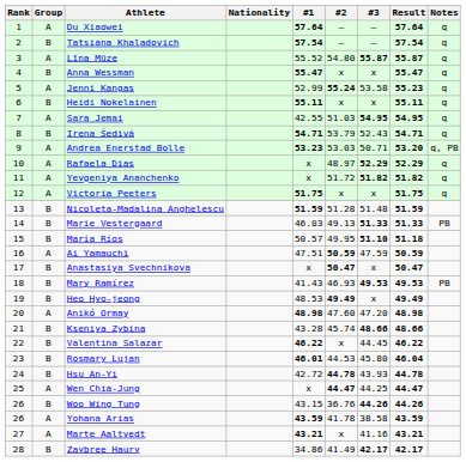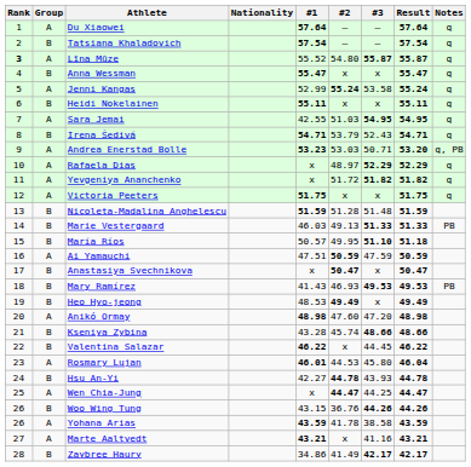 <table class="wikitable sortable" style="text-align:center;font-size:95%">
 <tr>
 <th>Rank</th>
 <th>Group</th>
 <th>Athlete</th>
 <th>Nationality</th>
 <th>#1</th>
 <th>#2</th>
 <th>#3</th>
 <th>Result</th>
 <th>Notes</th>
 </tr>
 <tr bgcolor=ddffdd>
 <td>1</td>
 <td>A</td>
 <td align="left"><a href='#'>Du Xiaowei</a></td>
 <td align=left></td>
 <td><strong>57.64</strong></td>
 <td>–</td>
 <td>–</td>
 <td><strong>57.64</strong></td>
 <td>q</td>
 </tr>
 <tr bgcolor=ddffdd>
 <td>2</td>
 <td>B</td>
 <td align="left"><a href='#'>Tatsiana Khaladovich</a></td>
 <td align=left></td>
 <td><strong>57.54</strong></td>
 <td>–</td>
 <td>–</td>
 <td><strong>57.54</strong></td>
 <td>q</td>
 </tr>
 <tr bgcolor=ddffdd>
-<td>3</td>
+<td><strong>3</strong></td>
 <td>A</td>
 <td align="left"><a href='#'>Līna Mūze</a></td>
 <td align=left></td>
 <td>55.52</td>
 <td>54.80</td>
 <td><strong>55.87</strong></td>
 <td><strong>55.87</strong></td>
 <td>q</td>
 </tr>
 <tr bgcolor=ddffdd>
 <td>4</td>
 <td>B</td>
 <td align="left"><a href='#'>Anna Wessman</a></td>
 <td align=left></td>
 <td><strong>55.47</strong></td>
 <td>x</td>
 <td>x</td>
 <td><strong>55.47</strong></td>
 <td>q</td>
 </tr>
 <tr bgcolor=ddffdd>
 <td>5</td>
 <td>A</td>
 <td align="left"><a href='#'>Jenni Kangas</a></td>
 <td align=left></td>
 <td>52.99</td>
 <td><strong>55.24</strong></td>
 <td>53.58</td>
-<td><strong>55.23</strong></td>
+<td><strong>55.24</strong></td>
 <td>q</td>
 </tr>
 <tr bgcolor=ddffdd>
 <td>6</td>
 <td>B</td>
 <td align="left"><a href='#'>Heidi Nokelainen</a></td>
 <td align=left></td>
 <td><strong>55.11</strong></td>
 <td>x</td>
 <td>x</td>
 <td><strong>55.11</strong></td>
 <td>q</td>
 </tr>
 <tr bgcolor=ddffdd>
 <td>7</td>
 <td>A</td>
 <td align="left"><a href='#'>Sara Jemai</a></td>
 <td align=left></td>
 <td>42.55</td>
 <td>51.03</td>
 <td><strong>54.95</strong></td>
 <td><strong>54.95</strong></td>
 <td>q</td>
 </tr>
 <tr bgcolor=ddffdd>
 <td>8</td>
 <td>B</td>
 <td align="left"><a href='#'>Irena Šedivá</a></td>
 <td align=left></td>
 <td><strong>54.71</strong></td>
 <td>53.79</td>
 <td>52.43</td>
 <td><strong>54.71</strong></td>
 <td>q</td>
 </tr>
 <tr bgcolor=ddffdd>
 <td>9</td>
 <td>A</td>
 <td align="left"><a href='#'>Andrea Enerstad Bolle</a></td>
 <td align=left></td>
 <td><strong>53.23</strong></td>
 <td>53.03</td>
 <td>50.71</td>
 <td><strong>53.20</strong></td>
 <td>q, PB</td>
 </tr>
 <tr bgcolor=ddffdd>
 <td>10</td>
 <td>A</td>
 <td align="left"><a href='#'>Rafaela Dias</a></td>
 <td align=left></td>
 <td>x</td>
 <td>48.97</td>
 <td><strong>52.29</strong></td>
 <td><strong>52.29</strong></td>
 <td>q</td>
 </tr>
 <tr bgcolor=ddffdd>
 <td>11</td>
 <td>A</td>
 <td align="left"><a href='#'>Yevgeniya Ananchenko</a></td>
 <td align=left></td>
 <td>x</td>
 <td>51.72</td>
 <td><strong>51.82</strong></td>
 <td><strong>51.82</strong></td>
 <td>q</td>
 </tr>
 <tr bgcolor=ddffdd>
 <td>12</td>
 <td>A</td>
 <td align="left"><a href='#'>Victoria Peeters</a></td>
 <td align=left></td>
 <td><strong>51.75</strong></td>
 <td>x</td>
 <td>x</td>
 <td><strong>51.75</strong></td>
 <td>q</td>
 </tr>
 <tr>
 <td>13</td>
 <td>B</td>
 <td align="left"><a href='#'>Nicoleta-Madalina Anghelescu</a></td>
 <td align=left></td>
 <td><strong>51.59</strong></td>
 <td>51.28</td>
 <td>51.48</td>
 <td><strong>51.59</strong></td>
 <td></td>
 </tr>
 <tr>
 <td>14</td>
 <td>B</td>
 <td align="left"><a href='#'>Marie Vestergaard</a></td>
 <td align=left></td>
 <td>46.03</td>
 <td>49.13</td>
 <td><strong>51.33</strong></td>
 <td><strong>51.33</strong></td>
 <td>PB</td>
 </tr>
 <tr>
 <td>15</td>
 <td>B</td>
 <td align="left"><a href='#'>María Ríos</a></td>
 <td align=left></td>
 <td>50.57</td>
 <td>49.95</td>
 <td><strong>51.10</strong></td>
 <td><strong>51.18</strong></td>
 <td></td>
 </tr>
 <tr>
 <td>16</td>
 <td>A</td>
 <td align="left"><a href='#'>Ai Yamauchi</a></td>
 <td align=left></td>
 <td>47.51</td>
 <td><strong>50.59</strong></td>
 <td>47.59</td>
 <td><strong>50.59</strong></td>
 <td></td>
 </tr>
 <tr>
 <td>17</td>
 <td>B</td>
 <td align="left"><a href='#'>Anastasiya Svechnikova</a></td>
 <td align=left></td>
 <td>x</td>
 <td><strong>50.47</strong></td>
 <td>x</td>
 <td><strong>50.47</strong></td>
 <td></td>
 </tr>
 <tr>
 <td>18</td>
 <td>B</td>
 <td align="left"><a href='#'>Mary Ramírez</a></td>
 <td align=left></td>
 <td>41.43</td>
 <td>46.93</td>
 <td><strong>49.53</strong></td>
 <td><strong>49.53</strong></td>
 <td>PB</td>
 </tr>
 <tr>
 <td>19</td>
 <td>B</td>
 <td align="left"><a href='#'>Heo Hyo-jeong</a></td>
 <td align=left></td>
 <td>48.53</td>
 <td><strong>49.49</strong></td>
 <td>x</td>
 <td><strong>49.49</strong></td>
 <td></td>
 </tr>
 <tr>
 <td>20</td>
 <td>A</td>
 <td align="left"><a href='#'>Anikó Ormay</a></td>
 <td align=left></td>
 <td><strong>48.98</strong></td>
 <td>47.60</td>
 <td>47.20</td>
 <td><strong>48.98</strong></td>
 <td></td>
 </tr>
 <tr>
 <td>21</td>
 <td>B</td>
 <td align="left"><a href='#'>Kseniya Zybina</a></td>
 <td align=left></td>
 <td>43.28</td>
 <td>45.74</td>
 <td><strong>48.66</strong></td>
 <td><strong>48.66</strong></td>
 <td></td>
 </tr>
 <tr>
 <td>22</td>
 <td>B</td>
 <td align="left"><a href='#'>Valentina Salazar</a></td>
 <td align=left></td>
 <td><strong>46.22</strong></td>
 <td>x</td>
 <td>44.45</td>
 <td><strong>46.22</strong></td>
 <td></td>
 </tr>
 <tr>
 <td>23</td>
-<td>B</td>
+<td>A</td>
 <td align="left"><a href='#'>Rosmary Lujan</a></td>
 <td align=left></td>
 <td><strong>46.01</strong></td>
 <td>44.53</td>
 <td>45.80</td>
 <td><strong>46.04</strong></td>
 <td></td>
 </tr>
 <tr>
 <td>24</td>
 <td>B</td>
 <td align="left"><a href='#'>Hsu An-Yi</a></td>
 <td align=left></td>
-<td>42.72</td>
+<td>42.27</td>
 <td><strong>44.78</strong></td>
 <td>43.93</td>
 <td><strong>44.78</strong></td>
 <td></td>
 </tr>
 <tr>
 <td>25</td>
 <td>A</td>
 <td align="left"><a href='#'>Wen Chia-Jung</a></td>
 <td align=left></td>
 <td>x</td>
 <td><strong>44.47</strong></td>
 <td>44.25</td>
 <td><strong>44.47</strong></td>
 <td></td>
 </tr>
 <tr>
 <td>26</td>
 <td>B</td>
 <td align="left"><a href='#'>Woo Wing Tung</a></td>
 <td align=left></td>
 <td>43.15</td>
 <td>36.76</td>
 <td><strong>44.26</strong></td>
 <td><strong>44.26</strong></td>
 <td></td>
 </tr>
 <tr>
 <td>26</td>
 <td>A</td>
 <td align="left"><a href='#'>Yohana Arias</a></td>
 <td align=left></td>
 <td><strong>43.59</strong></td>
 <td>41.78</td>
 <td>38.58</td>
 <td><strong>43.59</strong></td>
 <td></td>
 </tr>
 <tr>
 <td>27</td>
 <td>A</td>
 <td align="left"><a href='#'>Marte Aaltvedt</a></td>
 <td align=left></td>
 <td><strong>43.21</strong></td>
 <td>x</td>
 <td>41.16</td>
 <td><strong>43.21</strong></td>
 <td></td>
 </tr>
 <tr>
 <td>28</td>
 <td>B</td>
 <td align="left"><a href='#'>Zaybree Haury</a></td>
 <td align=left></td>
 <td>34.86</td>
 <td>41.49</td>
 <td><strong>42.17</strong></td>
 <td><strong>42.17</strong></td>
 <td></td>
 </tr>
 </table>
